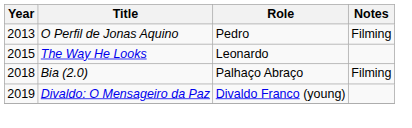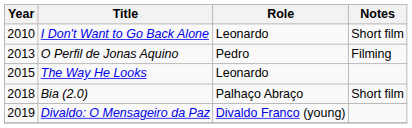 <table class="wikitable sortable">
 <tr>
 <th>Year</th>
 <th>Title</th>
 <th>Role</th>
 <th>Notes</th>
+</tr>
+<tr>
+<td>2010</td>
+<td><em><a href='#'>I Don't Want to Go Back Alone</a></em></td>
+<td>Leonardo</td>
+<td>Short film</td>
 </tr>
 <tr>
 <td>2013</td>
 <td><em>O Perfil de Jonas Aquino</em></td>
 <td>Pedro</td>
 <td>Filming</td>
 </tr>
 <tr>
 <td>2015</td>
 <td><em><a href='#'>The Way He Looks</a></em></td>
 <td>Leonardo</td>
 <td></td>
 </tr>
 <tr>
 <td>2018</td>
 <td><em>Bia (2.0)</em></td>
 <td>Palhaço Abraço</td>
-<td>Filming</td>
+<td>Short film</td>
 </tr>
 <tr>
 <td>2019</td>
 <td><em><a href='#'>Divaldo: O Mensageiro da Paz</a></em></td>
 <td><a href='#'>Divaldo Franco</a> (young)</td>
 <td></td>
 </tr>
 <tr>
 </tr>
 </table>
